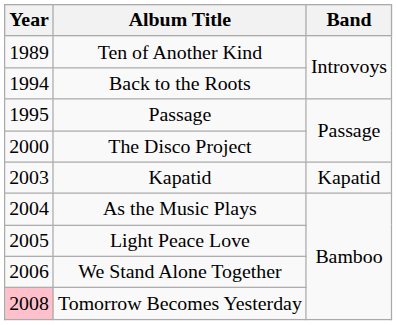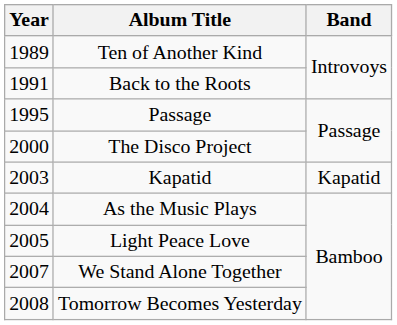 <table class="wikitable" style="text-align:center">
 <tr style="background:#cccccc">
 <th>Year</th>
 <th>Album Title</th>
 <th>Band</th>
 </tr>
 <tr align=center>
 <td>1989</td>
 <td>Ten of Another Kind</td>
 <td rowspan=2>Introvoys</td>
 </tr>
 <tr align=center>
-<td>1994</td>
+<td>1991</td>
 <td>Back to the Roots</td>
 </tr>
 <tr align=center>
 <td>1995</td>
 <td>Passage</td>
 <td rowspan=2>Passage</td>
 </tr>
 <tr align=center>
 <td>2000</td>
 <td>The Disco Project</td>
 </tr>
 <tr align=center>
 <td>2003</td>
 <td>Kapatid</td>
 <td>Kapatid</td>
 </tr>
 <tr align=center>
 <td>2004</td>
 <td>As the Music Plays</td>
 <td rowspan=4>Bamboo</td>
 </tr>
 <tr align=center>
 <td>2005</td>
 <td>Light Peace Love</td>
 </tr>
 <tr align=center>
-<td>2006</td>
+<td>2007</td>
 <td>We Stand Alone Together</td>
 </tr>
 <tr align=center>
-<td style="background: pink;">2008</td>
+<td>2008</td>
 <td>Tomorrow Becomes Yesterday</td>
 </tr>
 </table>
